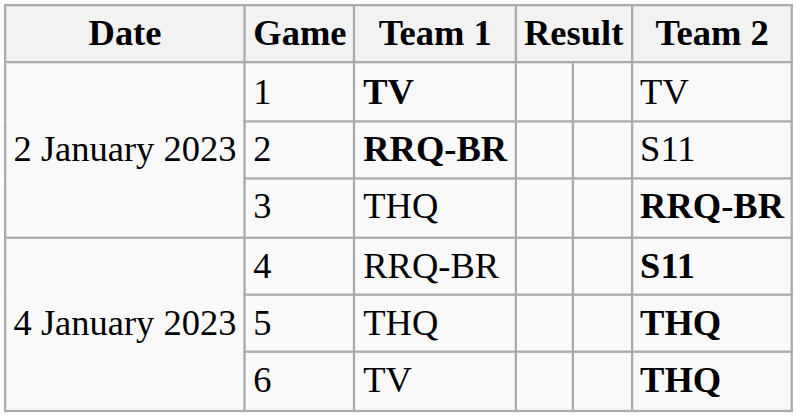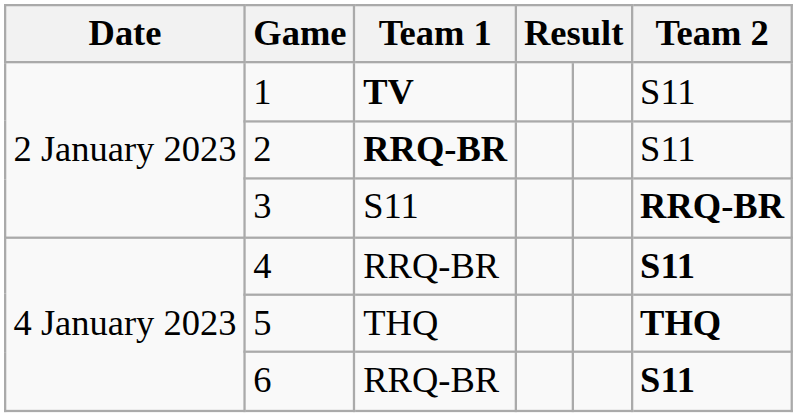 <table class="wikitable">
 <tr>
 <th>Date</th>
 <th>Game</th>
 <th>Team 1</th>
 <th colspan="2">Result</th>
 <th>Team 2</th>
 </tr>
 <tr>
 <td rowspan="3">2 January 2023</td>
 <td>1</td>
 <td> <strong>TV</strong></td>
 <td></td>
 <td></td>
-<td> TV</td>
+<td> S11</td>
 </tr>
 <tr>
 <td>2</td>
 <td> <strong>RRQ-BR</strong></td>
 <td></td>
 <td></td>
 <td> S11</td>
 </tr>
 <tr>
 <td>3</td>
-<td> THQ</td>
+<td> S11</td>
 <td></td>
 <td></td>
 <td> <strong>RRQ-BR</strong></td>
 </tr>
 <tr>
 <td rowspan="3">4 January 2023</td>
 <td>4</td>
 <td> RRQ-BR</td>
 <td></td>
 <td></td>
 <td> <strong>S11</strong></td>
 </tr>
 <tr>
 <td>5</td>
 <td> THQ</td>
 <td></td>
 <td></td>
 <td> <strong>THQ</strong></td>
 </tr>
 <tr>
 <td>6</td>
-<td> TV</td>
+<td> RRQ-BR</td>
 <td></td>
 <td></td>
-<td> <strong>THQ</strong></td>
+<td> <strong>S11</strong></td>
 </tr>
 </table>
